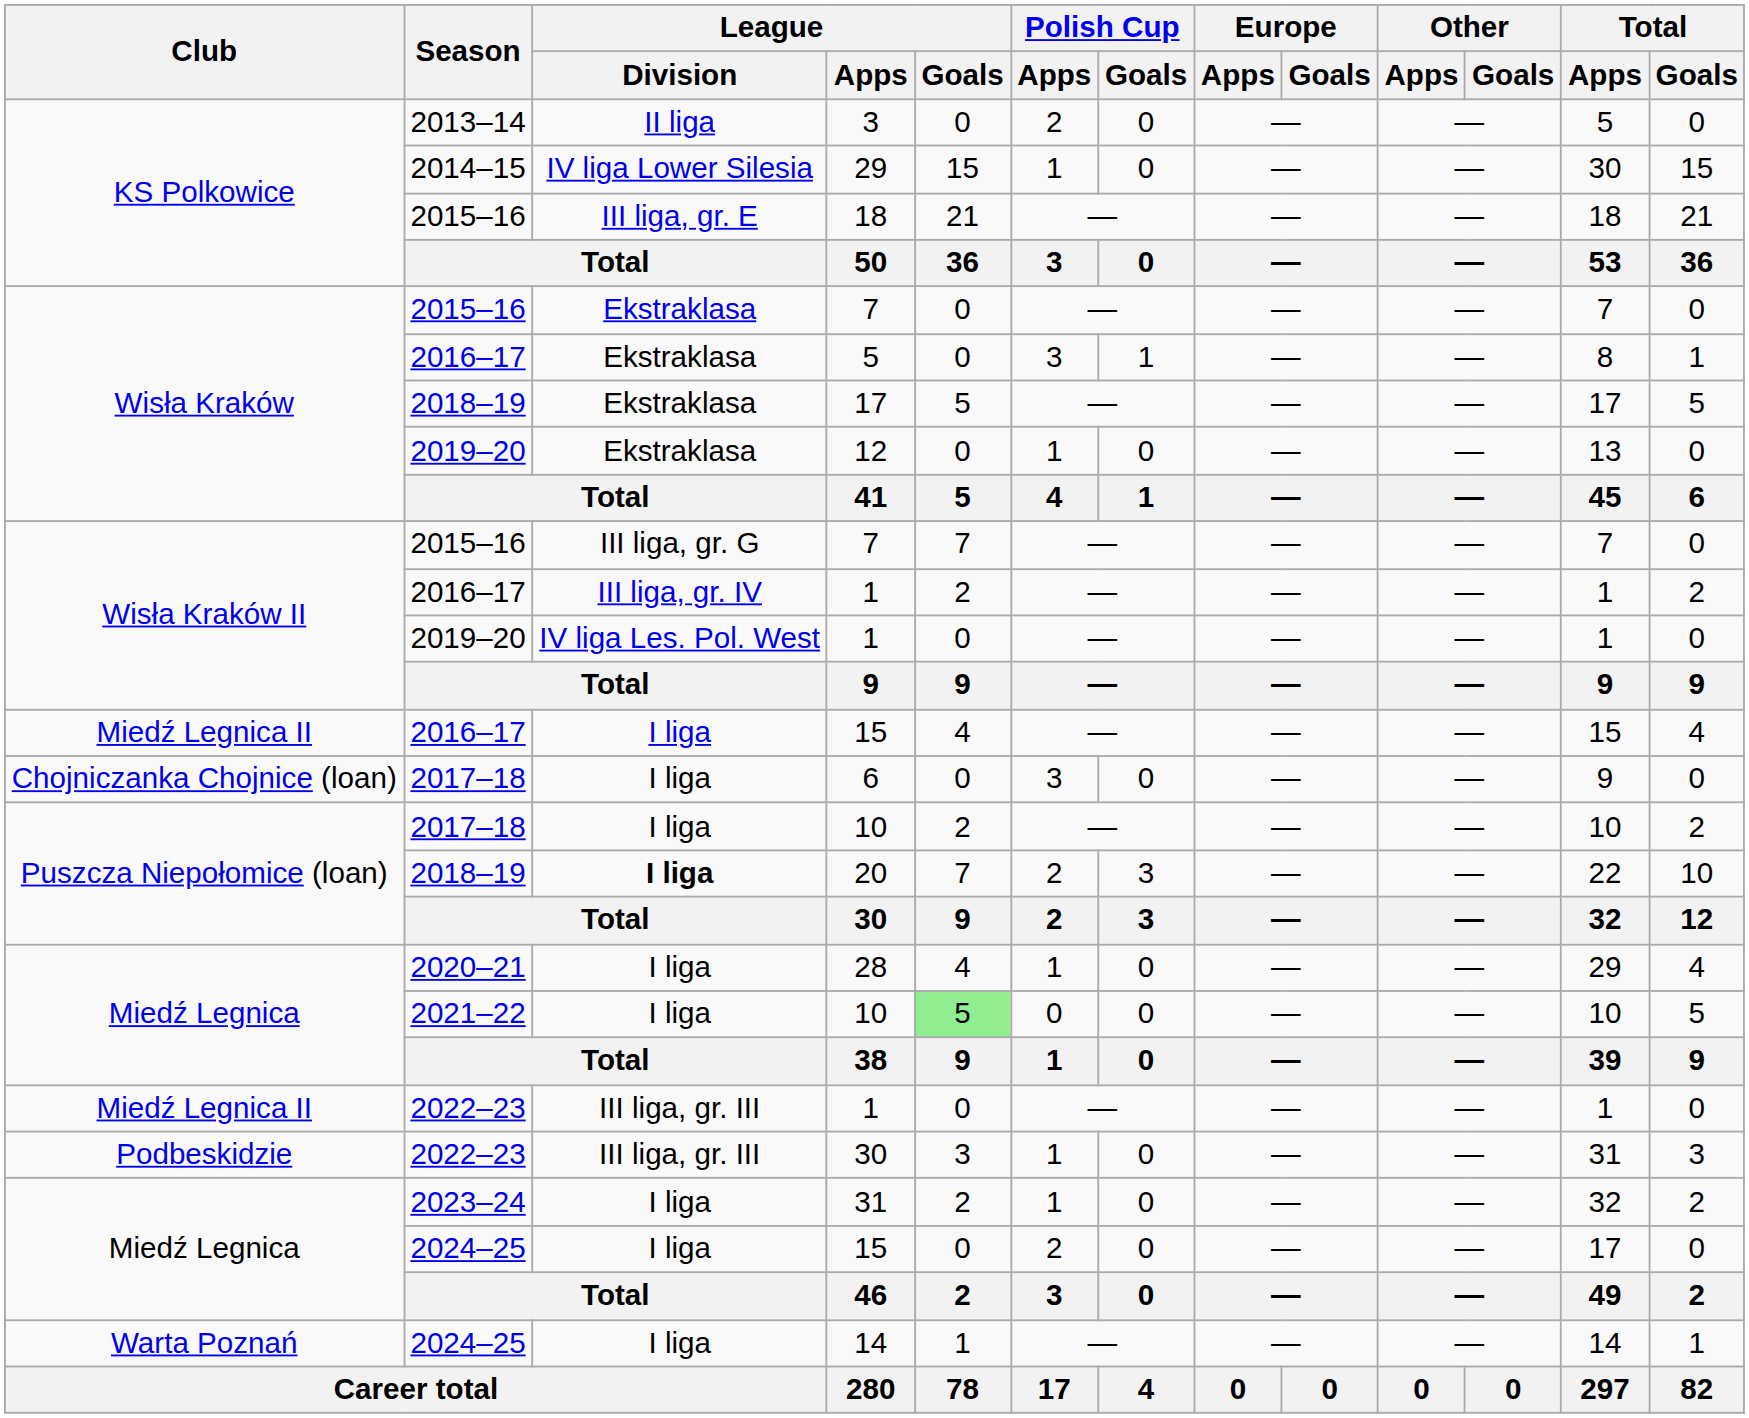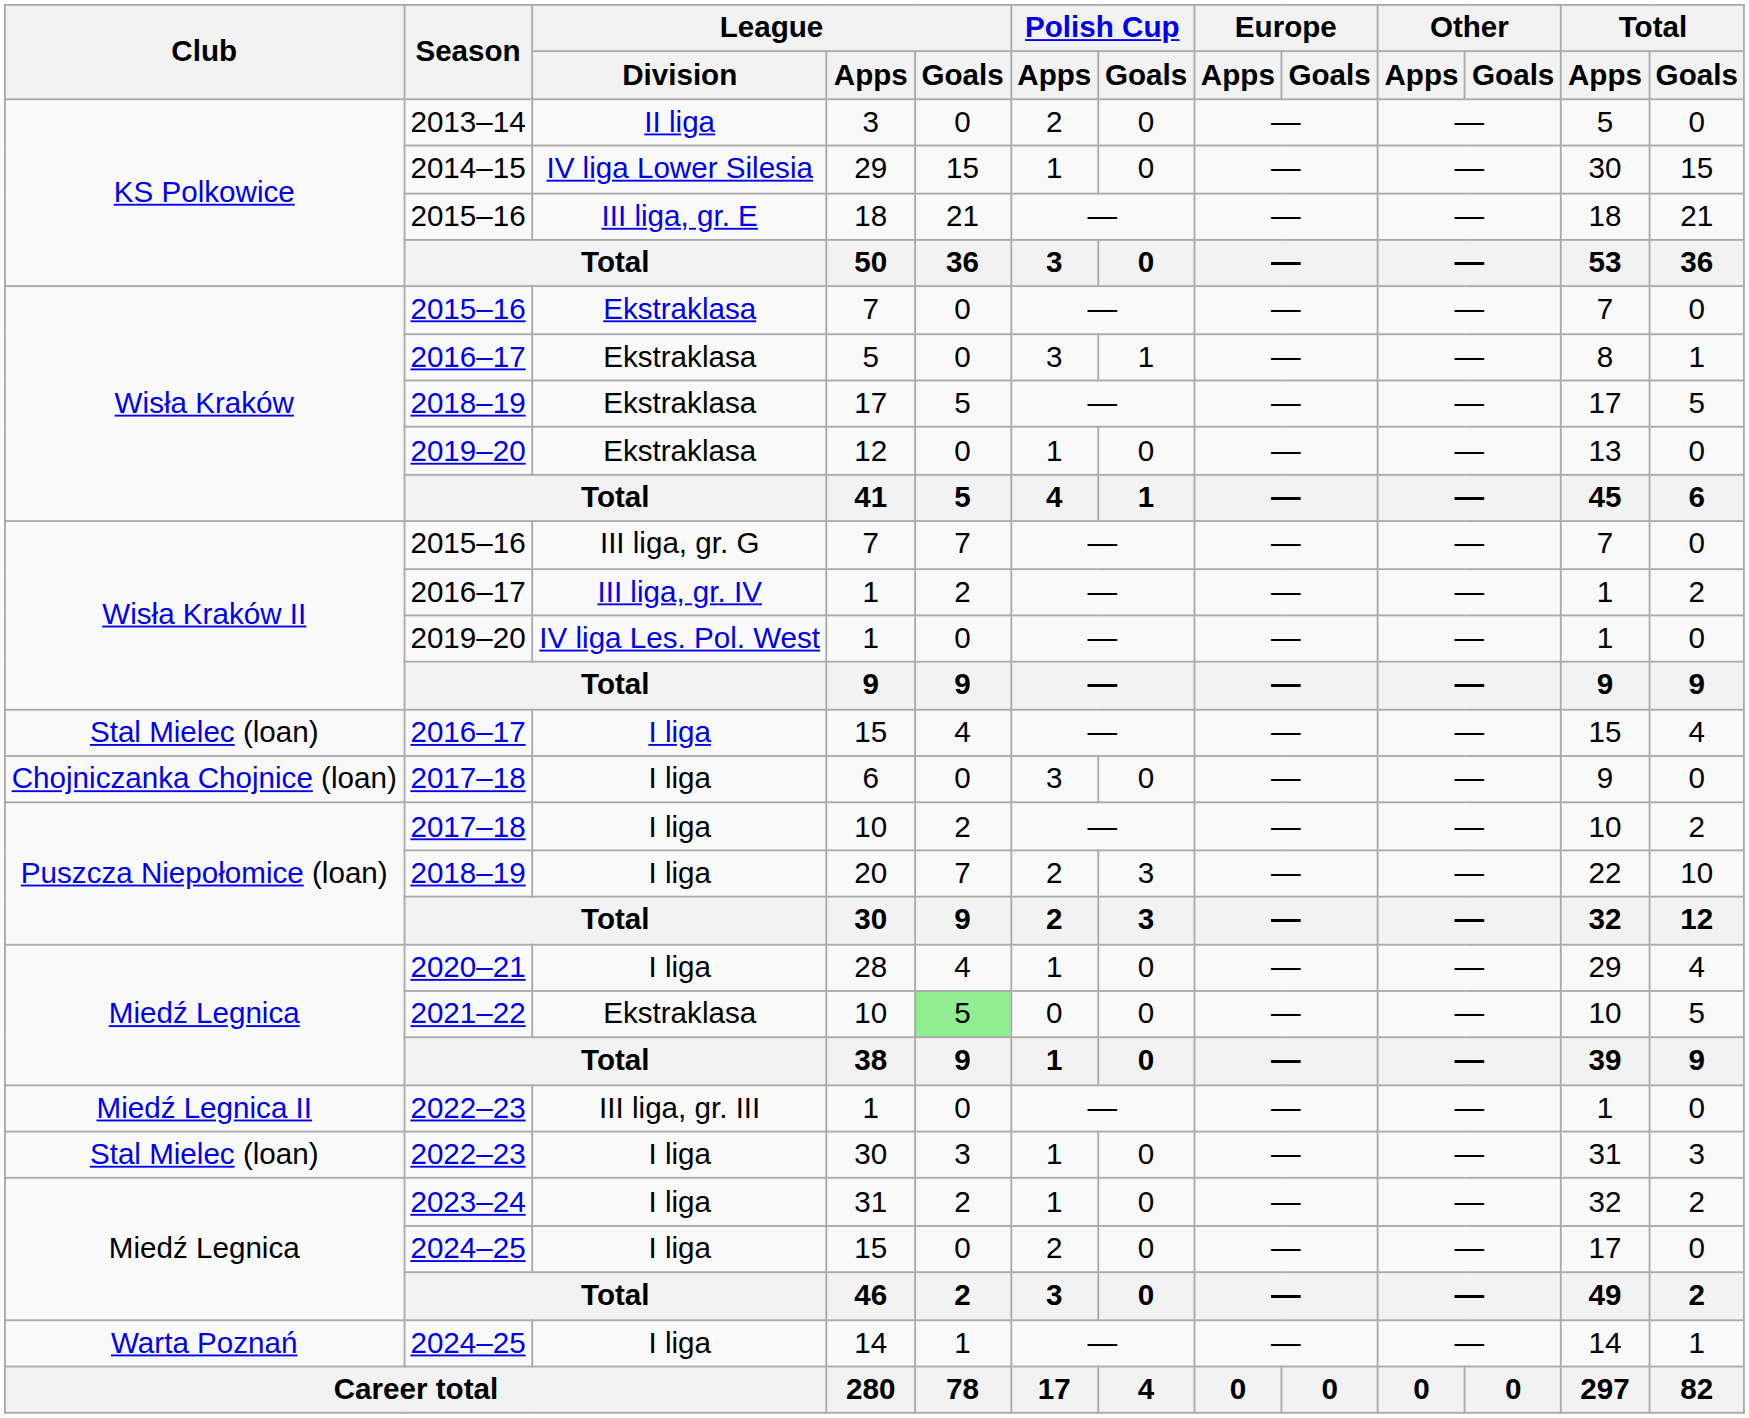 <table class="wikitable" style="text-align: center;">
 <tr>
 <th rowspan="2">Club</th>
 <th rowspan="2">Season</th>
 <th colspan="3">League</th>
 <th colspan="2"><a href='#'>Polish Cup</a></th>
 <th colspan="2">Europe</th>
 <th colspan="2">Other</th>
 <th colspan="2">Total</th>
 </tr>
 <tr>
 <th>Division</th>
 <th>Apps</th>
 <th>Goals</th>
 <th>Apps</th>
 <th>Goals</th>
 <th>Apps</th>
 <th>Goals</th>
 <th>Apps</th>
 <th>Goals</th>
 <th>Apps</th>
 <th>Goals</th>
 </tr>
 <tr>
 <td rowspan="4"><a href='#'>KS Polkowice</a></td>
 <td>2013–14</td>
 <td><a href='#'>II liga</a></td>
 <td>3</td>
 <td>0</td>
 <td>2</td>
 <td>0</td>
 <td colspan="2">—</td>
 <td colspan="2">—</td>
 <td>5</td>
 <td>0</td>
 </tr>
 <tr>
 <td>2014–15</td>
 <td><a href='#'>IV liga Lower Silesia</a></td>
 <td>29</td>
 <td>15</td>
 <td>1</td>
 <td>0</td>
 <td colspan="2">—</td>
 <td colspan="2">—</td>
 <td>30</td>
 <td>15</td>
 </tr>
 <tr>
 <td>2015–16</td>
 <td><a href='#'>III liga, gr. E</a></td>
 <td>18</td>
 <td>21</td>
 <td colspan="2">—</td>
 <td colspan="2">—</td>
 <td colspan="2">—</td>
 <td>18</td>
 <td>21</td>
 </tr>
 <tr>
 <th colspan="2">Total</th>
 <th>50</th>
 <th>36</th>
 <th>3</th>
 <th>0</th>
 <th colspan="2">—</th>
 <th colspan="2">—</th>
 <th>53</th>
 <th>36</th>
 </tr>
 <tr>
 <td rowspan="5"><a href='#'>Wisła Kraków</a></td>
 <td><a href='#'>2015–16</a></td>
 <td><a href='#'>Ekstraklasa</a></td>
 <td>7</td>
 <td>0</td>
 <td colspan="2">—</td>
 <td colspan="2">—</td>
 <td colspan="2">—</td>
 <td>7</td>
 <td>0</td>
 </tr>
 <tr>
 <td><a href='#'>2016–17</a></td>
 <td>Ekstraklasa</td>
 <td>5</td>
 <td>0</td>
 <td>3</td>
 <td>1</td>
 <td colspan="2">—</td>
 <td colspan="2">—</td>
 <td>8</td>
 <td>1</td>
 </tr>
 <tr>
 <td><a href='#'>2018–19</a></td>
 <td>Ekstraklasa</td>
 <td>17</td>
 <td>5</td>
 <td colspan="2">—</td>
 <td colspan="2">—</td>
 <td colspan="2">—</td>
 <td>17</td>
 <td>5</td>
 </tr>
 <tr>
 <td><a href='#'>2019–20</a></td>
 <td>Ekstraklasa</td>
 <td>12</td>
 <td>0</td>
 <td>1</td>
 <td>0</td>
 <td colspan="2">—</td>
 <td colspan="2">—</td>
 <td>13</td>
 <td>0</td>
 </tr>
 <tr>
 <th colspan="2">Total</th>
 <th>41</th>
 <th>5</th>
 <th>4</th>
 <th>1</th>
 <th colspan="2">—</th>
 <th colspan="2">—</th>
 <th>45</th>
 <th>6</th>
 </tr>
 <tr>
 <td rowspan="4"><a href='#'>Wisła Kraków II</a></td>
 <td>2015–16</td>
 <td>III liga, gr. G</td>
 <td>7</td>
 <td>7</td>
 <td colspan="2">—</td>
 <td colspan="2">—</td>
 <td colspan="2">—</td>
 <td>7</td>
 <td>0</td>
 </tr>
 <tr>
 <td>2016–17</td>
 <td><a href='#'>III liga, gr. IV</a></td>
 <td>1</td>
 <td>2</td>
 <td colspan="2">—</td>
 <td colspan="2">—</td>
 <td colspan="2">—</td>
 <td>1</td>
 <td>2</td>
 </tr>
 <tr>
 <td>2019–20</td>
 <td><a href='#'>IV liga Les. Pol. West</a></td>
 <td>1</td>
 <td>0</td>
 <td colspan="2">—</td>
 <td colspan="2">—</td>
 <td colspan="2">—</td>
 <td>1</td>
 <td>0</td>
 </tr>
 <tr>
 <th colspan="2">Total</th>
 <th>9</th>
 <th>9</th>
 <th colspan="2">—</th>
 <th colspan="2">—</th>
 <th colspan="2">—</th>
 <th>9</th>
 <th>9</th>
 </tr>
 <tr>
-<td><a href='#'>Miedź Legnica II</a></td>
+<td><a href='#'>Stal Mielec</a> (loan)</td>
 <td><a href='#'>2016–17</a></td>
 <td><a href='#'>I liga</a></td>
 <td>15</td>
 <td>4</td>
 <td colspan="2">—</td>
 <td colspan="2">—</td>
 <td colspan="2">—</td>
 <td>15</td>
 <td>4</td>
 </tr>
 <tr>
 <td><a href='#'>Chojniczanka Chojnice</a> (loan)</td>
 <td><a href='#'>2017–18</a></td>
 <td>I liga</td>
 <td>6</td>
 <td>0</td>
 <td>3</td>
 <td>0</td>
 <td colspan="2">—</td>
 <td colspan="2">—</td>
 <td>9</td>
 <td>0</td>
 </tr>
 <tr>
 <td rowspan="3"><a href='#'>Puszcza Niepołomice</a> (loan)</td>
 <td><a href='#'>2017–18</a></td>
 <td>I liga</td>
 <td>10</td>
 <td>2</td>
 <td colspan="2">—</td>
 <td colspan="2">—</td>
 <td colspan="2">—</td>
 <td>10</td>
 <td>2</td>
 </tr>
 <tr>
 <td><a href='#'>2018–19</a></td>
-<td><strong>I liga</strong></td>
+<td>I liga</td>
 <td>20</td>
 <td>7</td>
 <td>2</td>
 <td>3</td>
 <td colspan="2">—</td>
 <td colspan="2">—</td>
 <td>22</td>
 <td>10</td>
 </tr>
 <tr>
 <th colspan="2">Total</th>
 <th>30</th>
 <th>9</th>
 <th>2</th>
 <th>3</th>
 <th colspan="2">—</th>
 <th colspan="2">—</th>
 <th>32</th>
 <th>12</th>
 </tr>
 <tr>
 <td rowspan="3"><a href='#'>Miedź Legnica</a></td>
 <td><a href='#'>2020–21</a></td>
 <td>I liga</td>
 <td>28</td>
 <td>4</td>
 <td>1</td>
 <td>0</td>
 <td colspan="2">—</td>
 <td colspan="2">—</td>
 <td>29</td>
 <td>4</td>
 </tr>
 <tr>
 <td><a href='#'>2021–22</a></td>
-<td>I liga</td>
+<td>Ekstraklasa</td>
 <td>10</td>
 <td style="background: lightgreen;">5</td>
 <td>0</td>
 <td>0</td>
 <td colspan="2">—</td>
 <td colspan="2">—</td>
 <td>10</td>
 <td>5</td>
 </tr>
 <tr>
 <th colspan="2">Total</th>
 <th>38</th>
 <th>9</th>
 <th>1</th>
 <th>0</th>
 <th colspan="2">—</th>
 <th colspan="2">—</th>
 <th>39</th>
 <th>9</th>
 </tr>
 <tr>
 <td><a href='#'>Miedź Legnica II</a></td>
 <td><a href='#'>2022–23</a></td>
 <td>III liga, gr. III</td>
 <td>1</td>
 <td>0</td>
 <td colspan="2">—</td>
 <td colspan="2">—</td>
 <td colspan="2">—</td>
 <td>1</td>
 <td>0</td>
 </tr>
 <tr>
-<td><a href='#'>Podbeskidzie</a></td>
+<td><a href='#'>Stal Mielec</a> (loan)</td>
 <td><a href='#'>2022–23</a></td>
-<td>III liga, gr. III</td>
+<td>I liga</td>
 <td>30</td>
 <td>3</td>
 <td>1</td>
 <td>0</td>
 <td colspan="2">—</td>
 <td colspan="2">—</td>
 <td>31</td>
 <td>3</td>
 </tr>
 <tr>
 <td rowspan="3">Miedź Legnica</td>
 <td><a href='#'>2023–24</a></td>
 <td>I liga</td>
 <td>31</td>
 <td>2</td>
 <td>1</td>
 <td>0</td>
 <td colspan="2">—</td>
 <td colspan="2">—</td>
 <td>32</td>
 <td>2</td>
 </tr>
 <tr>
 <td><a href='#'>2024–25</a></td>
 <td>I liga</td>
 <td>15</td>
 <td>0</td>
 <td>2</td>
 <td>0</td>
 <td colspan="2">—</td>
 <td colspan="2">—</td>
 <td>17</td>
 <td>0</td>
 </tr>
 <tr>
 <th colspan="2">Total</th>
 <th>46</th>
 <th>2</th>
 <th>3</th>
 <th>0</th>
 <th colspan="2">—</th>
 <th colspan="2">—</th>
 <th>49</th>
 <th>2</th>
 </tr>
 <tr>
 <td><a href='#'>Warta Poznań</a></td>
 <td><a href='#'>2024–25</a></td>
 <td>I liga</td>
 <td>14</td>
 <td>1</td>
 <td colspan="2">—</td>
 <td colspan="2">—</td>
 <td colspan="2">—</td>
 <td>14</td>
 <td>1</td>
 </tr>
 <tr>
 <th colspan="3">Career total</th>
 <th>280</th>
 <th>78</th>
 <th>17</th>
 <th>4</th>
 <th>0</th>
 <th>0</th>
 <th>0</th>
 <th>0</th>
 <th>297</th>
 <th>82</th>
 </tr>
 </table>
